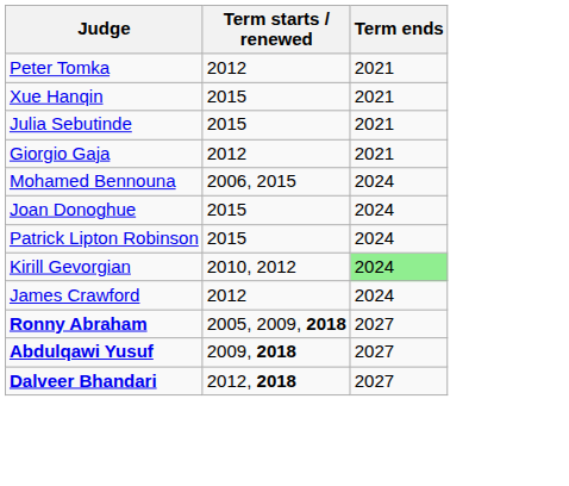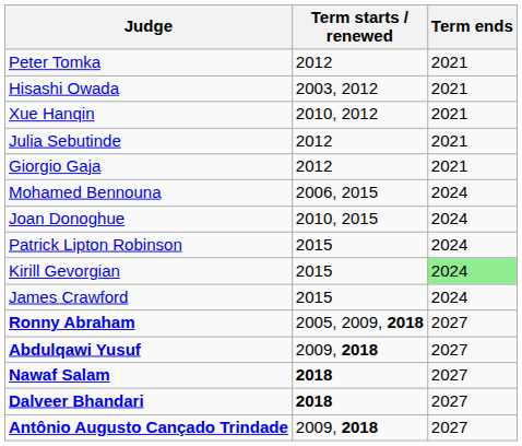 <table class="wikitable sortable">
 <tr>
 <th>Judge</th>
 <th>Term starts / <br> renewed</th>
 <th>Term ends</th>
 </tr>
 <tr>
 <td> <a href='#'>Peter Tomka</a></td>
 <td>2012</td>
 <td>2021</td>
 </tr>
 <tr>
+<td> <a href='#'>Hisashi Owada</a></td>
+<td>2003, 2012</td>
+<td>2021</td>
+</tr>
+<tr>
 <td> <a href='#'>Xue Hanqin</a></td>
-<td>2015</td>
+<td>2010, 2012</td>
 <td>2021</td>
 </tr>
 <tr>
 <td> <a href='#'>Julia Sebutinde</a></td>
-<td>2015</td>
+<td>2012</td>
 <td>2021</td>
 </tr>
 <tr>
 <td> <a href='#'>Giorgio Gaja</a></td>
 <td>2012</td>
 <td>2021</td>
 </tr>
 <tr>
 <td> <a href='#'>Mohamed Bennouna</a></td>
 <td>2006, 2015</td>
 <td>2024</td>
 </tr>
 <tr>
 <td> <a href='#'>Joan Donoghue</a></td>
-<td>2015</td>
+<td>2010, 2015</td>
 <td>2024</td>
 </tr>
 <tr>
 <td> <a href='#'>Patrick Lipton Robinson</a></td>
 <td>2015</td>
 <td>2024</td>
 </tr>
 <tr>
 <td> <a href='#'>Kirill Gevorgian</a></td>
-<td>2010, 2012</td>
+<td>2015</td>
 <td style="background: lightgreen;">2024</td>
 </tr>
 <tr>
 <td> <a href='#'>James Crawford</a></td>
-<td>2012</td>
+<td>2015</td>
 <td>2024</td>
 </tr>
 <tr>
 <td> <strong><a href='#'>Ronny Abraham</a></strong></td>
 <td>2005, 2009, <strong>2018</strong></td>
 <td>2027</td>
 </tr>
 <tr>
 <td> <strong><a href='#'>Abdulqawi Yusuf</a></strong></td>
 <td>2009, <strong>2018</strong></td>
 <td>2027</td>
 </tr>
 <tr>
+<td> <strong><a href='#'>Nawaf Salam</a></strong></td>
+<td><strong>2018</strong></td>
+<td>2027</td>
+</tr>
+<tr>
 <td> <strong><a href='#'>Dalveer Bhandari</a></strong></td>
-<td>2012, <strong>2018</strong></td>
+<td><strong>2018</strong></td>
+<td>2027</td>
+</tr>
+<tr>
+<td> <strong><a href='#'>Antônio Augusto Cançado Trindade</a></strong></td>
+<td>2009, <strong>2018</strong></td>
 <td>2027</td>
 </tr>
 </table>
